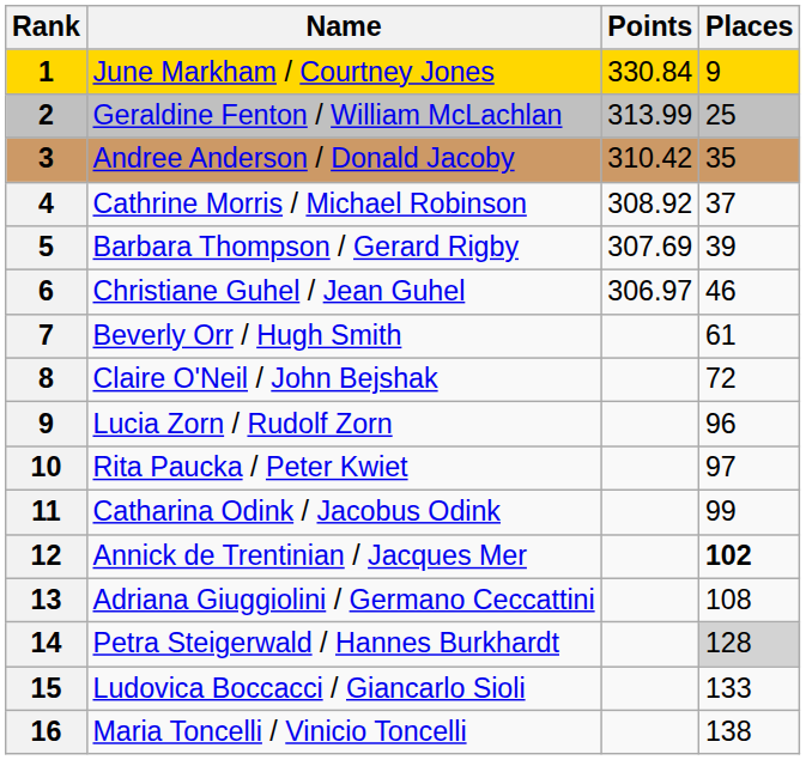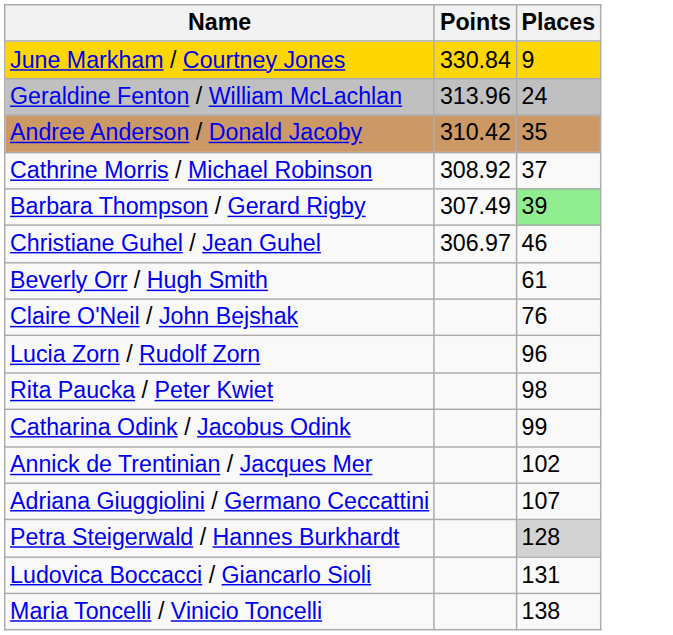 <table class="wikitable">
 <tr>
-<th>Rank</th>
 <th>Name</th>
 <th>Points</th>
 <th>Places</th>
 </tr>
 <tr bgcolor=gold>
-<td align=center><strong>1</strong></td>
 <td> <a href='#'>June Markham</a> / <a href='#'>Courtney Jones</a></td>
 <td>330.84</td>
 <td>9</td>
 </tr>
 <tr bgcolor=silver>
-<td align=center><strong>2</strong></td>
 <td> <a href='#'>Geraldine Fenton</a> / <a href='#'>William McLachlan</a></td>
-<td>313.99</td>
-<td>25</td>
+<td>313.96</td>
+<td>24</td>
 </tr>
 <tr bgcolor=cc9966>
-<td align=center><strong>3</strong></td>
 <td> <a href='#'>Andree Anderson</a> / <a href='#'>Donald Jacoby</a></td>
 <td>310.42</td>
 <td>35</td>
 </tr>
 <tr>
-<th>4</th>
 <td> <a href='#'>Cathrine Morris</a> / <a href='#'>Michael Robinson</a></td>
 <td>308.92</td>
 <td>37</td>
 </tr>
 <tr>
-<th>5</th>
 <td> <a href='#'>Barbara Thompson</a> / <a href='#'>Gerard Rigby</a></td>
-<td>307.69</td>
-<td>39</td>
+<td>307.49</td>
+<td style="background: lightgreen;">39</td>
 </tr>
 <tr>
-<th>6</th>
 <td> <a href='#'>Christiane Guhel</a> / <a href='#'>Jean Guhel</a></td>
 <td>306.97</td>
 <td>46</td>
 </tr>
 <tr>
-<th>7</th>
 <td> <a href='#'>Beverly Orr</a> / <a href='#'>Hugh Smith</a></td>
 <td></td>
 <td>61</td>
 </tr>
 <tr>
-<th>8</th>
 <td> <a href='#'>Claire O'Neil</a> / <a href='#'>John Bejshak</a></td>
 <td></td>
-<td>72</td>
+<td>76</td>
 </tr>
 <tr>
-<th>9</th>
 <td> <a href='#'>Lucia Zorn</a> / <a href='#'>Rudolf Zorn</a></td>
 <td></td>
 <td>96</td>
 </tr>
 <tr>
-<th>10</th>
 <td> <a href='#'>Rita Paucka</a> / <a href='#'>Peter Kwiet</a></td>
 <td></td>
-<td>97</td>
+<td>98</td>
 </tr>
 <tr>
-<th>11</th>
 <td> <a href='#'>Catharina Odink</a> / <a href='#'>Jacobus Odink</a></td>
 <td></td>
 <td>99</td>
 </tr>
 <tr>
-<th>12</th>
 <td> <a href='#'>Annick de Trentinian</a> / <a href='#'>Jacques Mer</a></td>
 <td></td>
-<td><strong>102</strong></td>
+<td>102</td>
 </tr>
 <tr>
-<th>13</th>
 <td> <a href='#'>Adriana Giuggiolini</a> / <a href='#'>Germano Ceccattini</a></td>
 <td></td>
-<td>108</td>
+<td>107</td>
 </tr>
 <tr>
-<th>14</th>
 <td> <a href='#'>Petra Steigerwald</a> / <a href='#'>Hannes Burkhardt</a></td>
 <td></td>
 <td style="background: lightgrey;">128</td>
 </tr>
 <tr>
-<th>15</th>
 <td> <a href='#'>Ludovica Boccacci</a> / <a href='#'>Giancarlo Sioli</a></td>
 <td></td>
-<td>133</td>
+<td>131</td>
 </tr>
 <tr>
-<th>16</th>
 <td> <a href='#'>Maria Toncelli</a> / <a href='#'>Vinicio Toncelli</a></td>
 <td></td>
 <td>138</td>
 </tr>
 </table>
